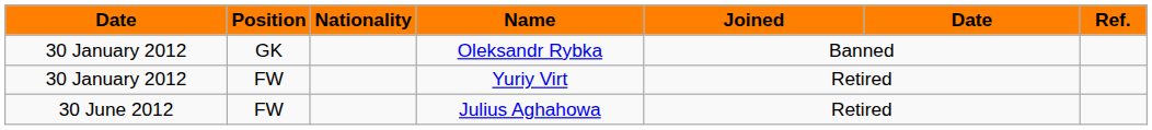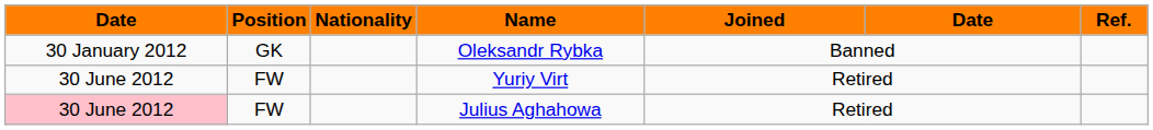 <table class="wikitable"  style="text-align:center; font-size:90%; ">
 <tr>
 <th style="background:#FF8000; color:black; width:200px;">Date</th>
 <th style="background:#FF8000; color:black; width:50px;">Position</th>
 <th style="background:#FF8000; color:black; width:50px;">Nationality</th>
 <th style="background:#FF8000; color:black; width:200px;">Name</th>
 <th style="background:#FF8000; color:black; width:200px;">Joined</th>
 <th style="background:#FF8000; color:black; width:200px;">Date</th>
 <th style="background:#FF8000; color:black; width:50px;">Ref.</th>
 </tr>
 <tr>
 <td>30 January 2012</td>
 <td>GK</td>
 <td></td>
 <td><a href='#'>Oleksandr Rybka</a></td>
 <td colspan="2">Banned</td>
 <td></td>
 </tr>
 <tr>
-<td>30 January 2012</td>
+<td>30 June 2012</td>
 <td>FW</td>
 <td></td>
 <td><a href='#'>Yuriy Virt</a></td>
 <td colspan="2">Retired</td>
 <td></td>
 </tr>
 <tr>
-<td>30 June 2012</td>
+<td style="background: pink;">30 June 2012</td>
 <td>FW</td>
 <td></td>
 <td><a href='#'>Julius Aghahowa</a></td>
 <td colspan="2">Retired</td>
 <td></td>
 </tr>
 </table>
